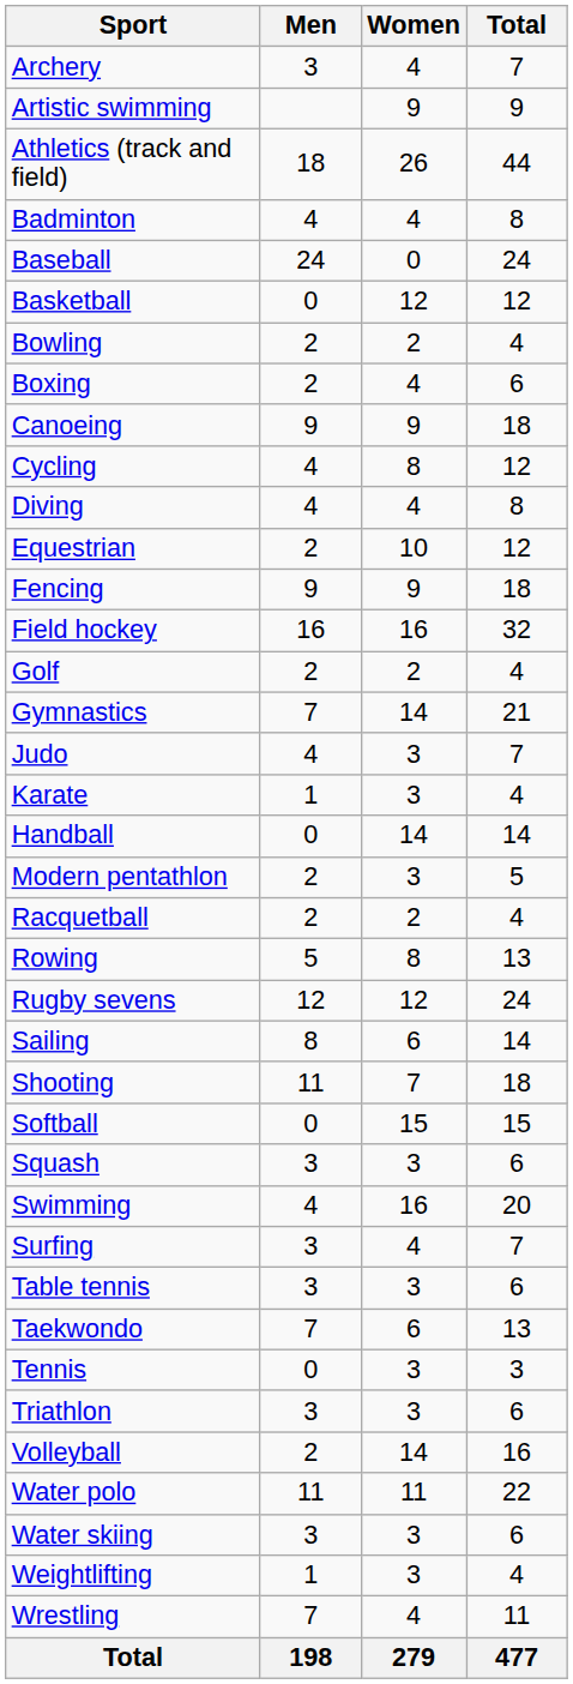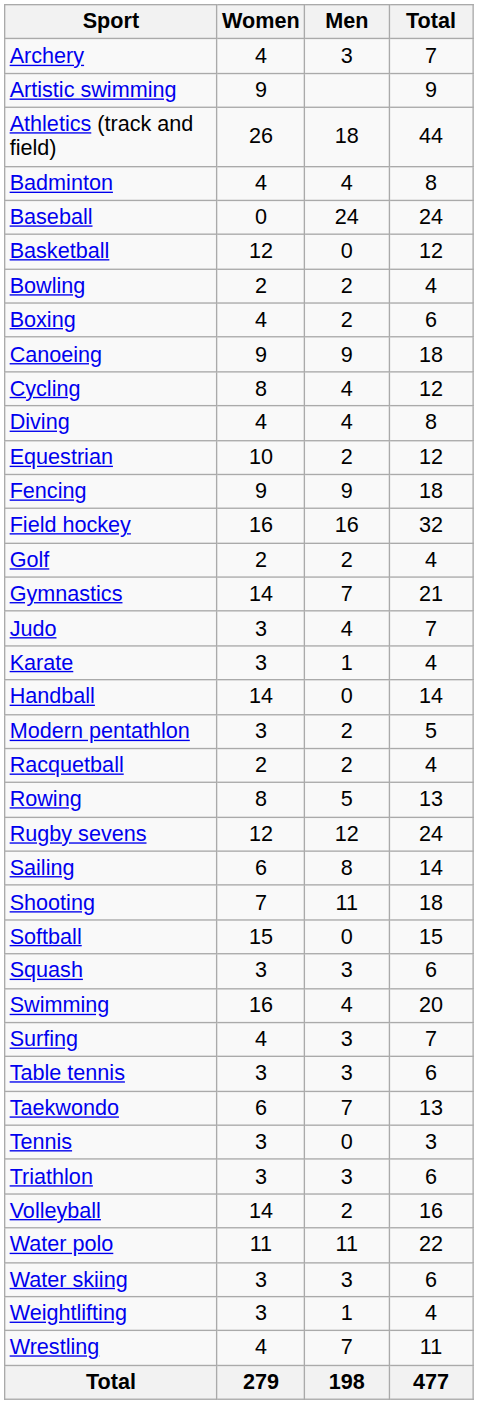 <table class="wikitable sortable" style="text-align:center;">
 <tr>
 <th width=150>Sport</th>
+<th width=55>Women</th>
 <th width=55>Men</th>
-<th width=55>Women</th>
 <th width=55>Total</th>
 </tr>
 <tr>
 <td align=left><a href='#'>Archery</a></td>
+<td>4</td>
 <td>3</td>
-<td>4</td>
 <td>7</td>
 </tr>
 <tr>
 <td align=left><a href='#'>Artistic swimming</a></td>
+<td>9</td>
 <td></td>
-<td>9</td>
 <td>9</td>
 </tr>
 <tr>
 <td align=left><a href='#'>Athletics</a> (track and field)</td>
+<td>26</td>
 <td>18</td>
-<td>26</td>
 <td>44</td>
 </tr>
 <tr>
 <td align=left><a href='#'>Badminton</a></td>
 <td>4</td>
 <td>4</td>
 <td>8</td>
 </tr>
 <tr>
 <td align=left><a href='#'>Baseball</a></td>
+<td>0</td>
 <td>24</td>
-<td>0</td>
 <td>24</td>
 </tr>
 <tr>
 <td align=left><a href='#'>Basketball</a></td>
+<td>12</td>
 <td>0</td>
-<td>12</td>
 <td>12</td>
 </tr>
 <tr>
 <td align=left><a href='#'>Bowling</a></td>
 <td>2</td>
 <td>2</td>
 <td>4</td>
 </tr>
 <tr>
 <td align=left><a href='#'>Boxing</a></td>
+<td>4</td>
 <td>2</td>
-<td>4</td>
 <td>6</td>
 </tr>
 <tr>
 <td align=left><a href='#'>Canoeing</a></td>
 <td>9</td>
 <td>9</td>
 <td>18</td>
 </tr>
 <tr>
 <td align=left><a href='#'>Cycling</a></td>
+<td>8</td>
 <td>4</td>
-<td>8</td>
 <td>12</td>
 </tr>
 <tr>
 <td align=left><a href='#'>Diving</a></td>
 <td>4</td>
 <td>4</td>
 <td>8</td>
 </tr>
 <tr>
 <td align=left><a href='#'>Equestrian</a></td>
+<td>10</td>
 <td>2</td>
-<td>10</td>
 <td>12</td>
 </tr>
 <tr>
 <td align=left><a href='#'>Fencing</a></td>
 <td>9</td>
 <td>9</td>
 <td>18</td>
 </tr>
 <tr>
 <td align=left><a href='#'>Field hockey</a></td>
 <td>16</td>
 <td>16</td>
 <td>32</td>
 </tr>
 <tr>
 <td align=left><a href='#'>Golf</a></td>
 <td>2</td>
 <td>2</td>
 <td>4</td>
 </tr>
 <tr>
 <td align=left><a href='#'>Gymnastics</a></td>
+<td>14</td>
 <td>7</td>
-<td>14</td>
 <td>21</td>
 </tr>
 <tr>
 <td align=left><a href='#'>Judo</a></td>
+<td>3</td>
 <td>4</td>
-<td>3</td>
 <td>7</td>
 </tr>
 <tr>
 <td align=left><a href='#'>Karate</a></td>
+<td>3</td>
 <td>1</td>
-<td>3</td>
 <td>4</td>
 </tr>
 <tr>
 <td align=left><a href='#'>Handball</a></td>
+<td>14</td>
 <td>0</td>
-<td>14</td>
 <td>14</td>
 </tr>
 <tr>
 <td align=left><a href='#'>Modern pentathlon</a></td>
+<td>3</td>
 <td>2</td>
-<td>3</td>
 <td>5</td>
 </tr>
 <tr>
 <td align=left><a href='#'>Racquetball</a></td>
 <td>2</td>
 <td>2</td>
 <td>4</td>
 </tr>
 <tr>
 <td align=left><a href='#'>Rowing</a></td>
+<td>8</td>
 <td>5</td>
-<td>8</td>
 <td>13</td>
 </tr>
 <tr>
 <td align=left><a href='#'>Rugby sevens</a></td>
 <td>12</td>
 <td>12</td>
 <td>24</td>
 </tr>
 <tr>
 <td align=left><a href='#'>Sailing</a></td>
+<td>6</td>
 <td>8</td>
-<td>6</td>
 <td>14</td>
 </tr>
 <tr>
 <td align=left><a href='#'>Shooting</a></td>
+<td>7</td>
 <td>11</td>
-<td>7</td>
 <td>18</td>
 </tr>
 <tr>
 <td align=left><a href='#'>Softball</a></td>
+<td>15</td>
 <td>0</td>
-<td>15</td>
 <td>15</td>
 </tr>
 <tr>
 <td align=left><a href='#'>Squash</a></td>
 <td>3</td>
 <td>3</td>
 <td>6</td>
 </tr>
 <tr>
 <td align=left><a href='#'>Swimming</a></td>
+<td>16</td>
 <td>4</td>
-<td>16</td>
 <td>20</td>
 </tr>
 <tr>
 <td align=left><a href='#'>Surfing</a></td>
+<td>4</td>
 <td>3</td>
-<td>4</td>
 <td>7</td>
 </tr>
 <tr>
 <td align=left><a href='#'>Table tennis</a></td>
 <td>3</td>
 <td>3</td>
 <td>6</td>
 </tr>
 <tr>
 <td align=left><a href='#'>Taekwondo</a></td>
+<td>6</td>
 <td>7</td>
-<td>6</td>
 <td>13</td>
 </tr>
 <tr>
 <td align=left><a href='#'>Tennis</a></td>
+<td>3</td>
 <td>0</td>
-<td>3</td>
 <td>3</td>
 </tr>
 <tr>
 <td align=left><a href='#'>Triathlon</a></td>
 <td>3</td>
 <td>3</td>
 <td>6</td>
 </tr>
 <tr>
 <td align=left><a href='#'>Volleyball</a></td>
+<td>14</td>
 <td>2</td>
-<td>14</td>
 <td>16</td>
 </tr>
 <tr>
 <td align=left><a href='#'>Water polo</a></td>
 <td>11</td>
 <td>11</td>
 <td>22</td>
 </tr>
 <tr>
 <td align=left><a href='#'>Water skiing</a></td>
 <td>3</td>
 <td>3</td>
 <td>6</td>
 </tr>
 <tr>
 <td align=left><a href='#'>Weightlifting</a></td>
+<td>3</td>
 <td>1</td>
-<td>3</td>
 <td>4</td>
 </tr>
 <tr>
 <td align=left><a href='#'>Wrestling</a></td>
+<td>4</td>
 <td>7</td>
-<td>4</td>
 <td>11</td>
 </tr>
 <tr>
 <th>Total</th>
+<th>279</th>
 <th>198</th>
-<th>279</th>
 <th>477</th>
 </tr>
 </table>
